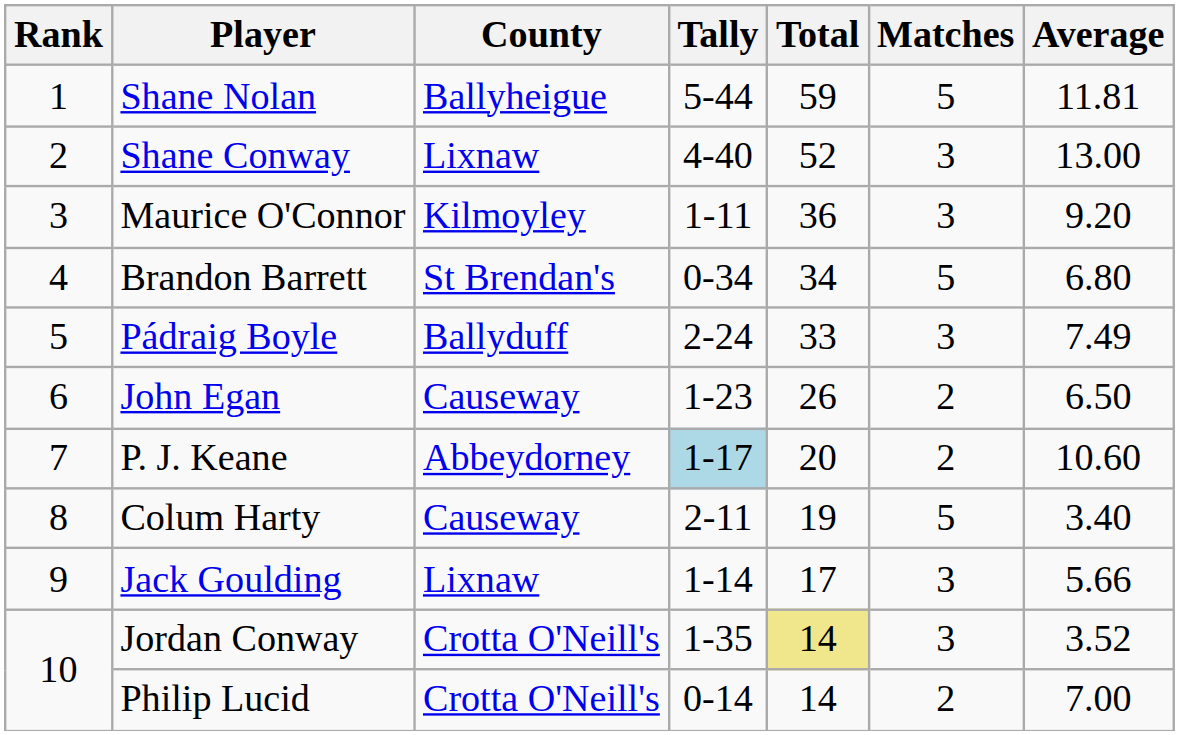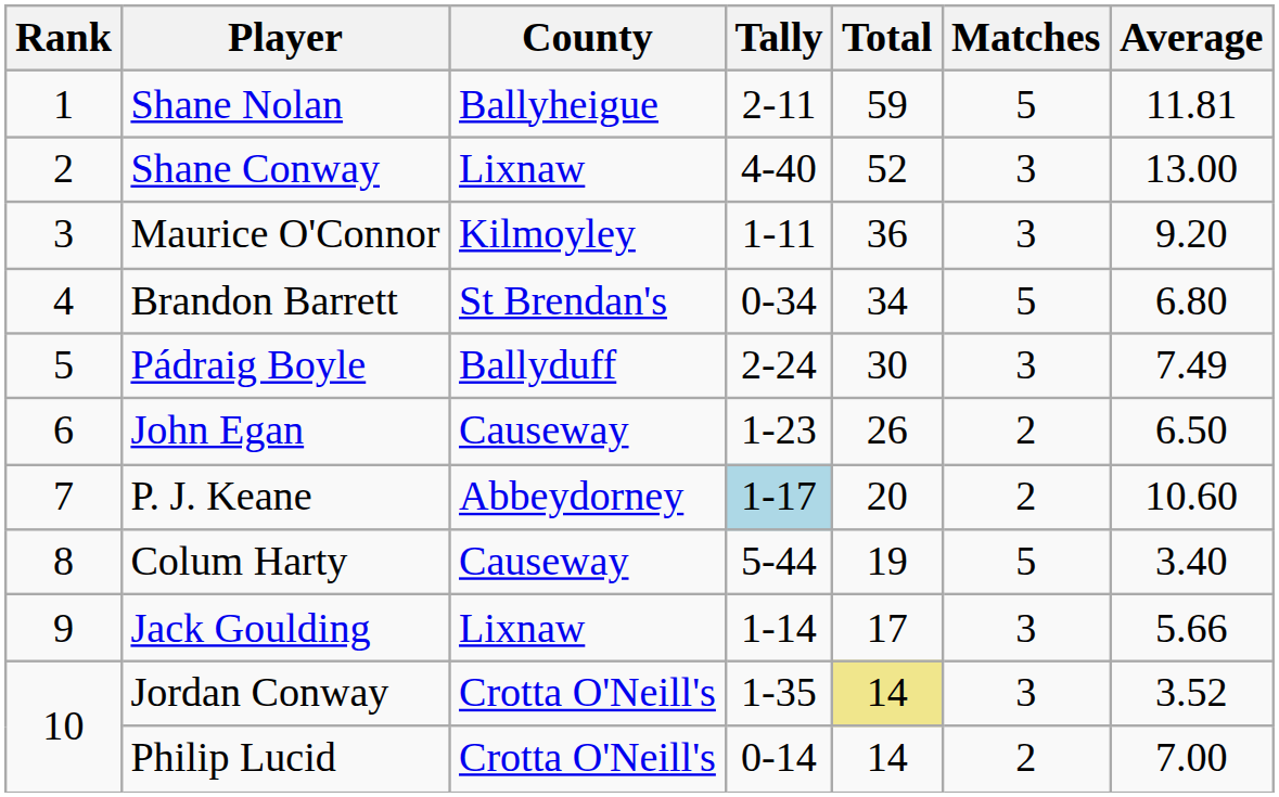 <table class="wikitable">
 <tr>
 <th>Rank</th>
 <th>Player</th>
 <th>County</th>
 <th>Tally</th>
 <th>Total</th>
 <th>Matches</th>
 <th>Average</th>
 </tr>
 <tr>
 <td rowspan=1 align=center>1</td>
 <td><a href='#'>Shane Nolan</a></td>
 <td><a href='#'>Ballyheigue</a></td>
-<td align=center>5-44</td>
+<td align=center>2-11</td>
 <td align=center>59</td>
 <td align=center>5</td>
 <td align=center>11.81</td>
 </tr>
 <tr>
 <td rowspan=1 align=center>2</td>
 <td><a href='#'>Shane Conway</a></td>
 <td><a href='#'>Lixnaw</a></td>
 <td align=center>4-40</td>
 <td align=center>52</td>
 <td align=center>3</td>
 <td align=center>13.00</td>
 </tr>
 <tr>
 <td rowspan=1 align=center>3</td>
 <td>Maurice O'Connor</td>
 <td><a href='#'>Kilmoyley</a></td>
 <td align=center>1-11</td>
 <td align=center>36</td>
 <td align=center>3</td>
 <td align=center>9.20</td>
 </tr>
 <tr>
 <td rowspan=1 align=center>4</td>
 <td>Brandon Barrett</td>
 <td><a href='#'>St Brendan's</a></td>
 <td align=center>0-34</td>
 <td align=center>34</td>
 <td align=center>5</td>
 <td align=center>6.80</td>
 </tr>
 <tr>
 <td rowspan=1 align=center>5</td>
 <td><a href='#'>Pádraig Boyle</a></td>
 <td><a href='#'>Ballyduff</a></td>
 <td align=center>2-24</td>
-<td align=center>33</td>
+<td align=center>30</td>
 <td align=center>3</td>
 <td align=center>7.49</td>
 </tr>
 <tr>
 <td rowspan=1 align=center>6</td>
 <td><a href='#'>John Egan</a></td>
 <td><a href='#'>Causeway</a></td>
 <td align=center>1-23</td>
 <td align=center>26</td>
 <td align=center>2</td>
 <td align=center>6.50</td>
 </tr>
 <tr>
 <td rowspan=1 align=center>7</td>
 <td>P. J. Keane</td>
 <td><a href='#'>Abbeydorney</a></td>
 <td align=center style="background: lightblue;">1-17</td>
 <td align=center>20</td>
 <td align=center>2</td>
 <td align=center>10.60</td>
 </tr>
 <tr>
 <td rowspan=1 align=center>8</td>
 <td>Colum Harty</td>
 <td><a href='#'>Causeway</a></td>
-<td align=center>2-11</td>
+<td align=center>5-44</td>
 <td align=center>19</td>
 <td align=center>5</td>
 <td align=center>3.40</td>
 </tr>
 <tr>
 <td rowspan=1 align=center>9</td>
 <td><a href='#'>Jack Goulding</a></td>
 <td><a href='#'>Lixnaw</a></td>
 <td align=center>1-14</td>
 <td align=center>17</td>
 <td align=center>3</td>
 <td align=center>5.66</td>
 </tr>
 <tr>
 <td rowspan=2 align=center>10</td>
 <td>Jordan Conway</td>
 <td><a href='#'>Crotta O'Neill's</a></td>
 <td align=center>1-35</td>
 <td align=center style="background: khaki;">14</td>
 <td align=center>3</td>
 <td align=center>3.52</td>
 </tr>
 <tr>
 <td>Philip Lucid</td>
 <td><a href='#'>Crotta O'Neill's</a></td>
 <td align=center>0-14</td>
 <td align=center>14</td>
 <td align=center>2</td>
 <td align=center>7.00</td>
 </tr>
 </table>
